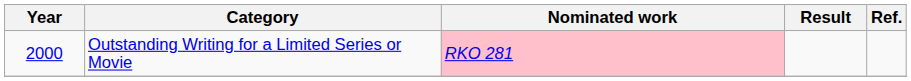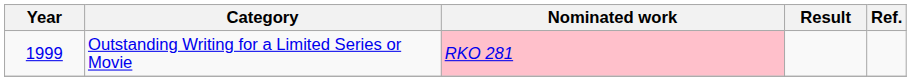 <table class=wikitable>
 <tr>
 <th scope="col" style="width:5em;">Year</th>
 <th scope="col" style="width:26em;">Category</th>
 <th scope="col" style="width:25em;">Nominated work</th>
 <th scope="col" style="width:5em;">Result</th>
 <th>Ref.</th>
 </tr>
 <tr>
-<td style="text-align:center;"><a href='#'>2000</a></td>
+<td style="text-align:center;"><a href='#'>1999</a></td>
 <td><a href='#'>Outstanding Writing for a Limited Series or Movie</a></td>
 <td style="background: pink;"><em><a href='#'>RKO 281</a></em></td>
 <td></td>
 <td></td>
 </tr>
 <tr>
 </tr>
 </table>
